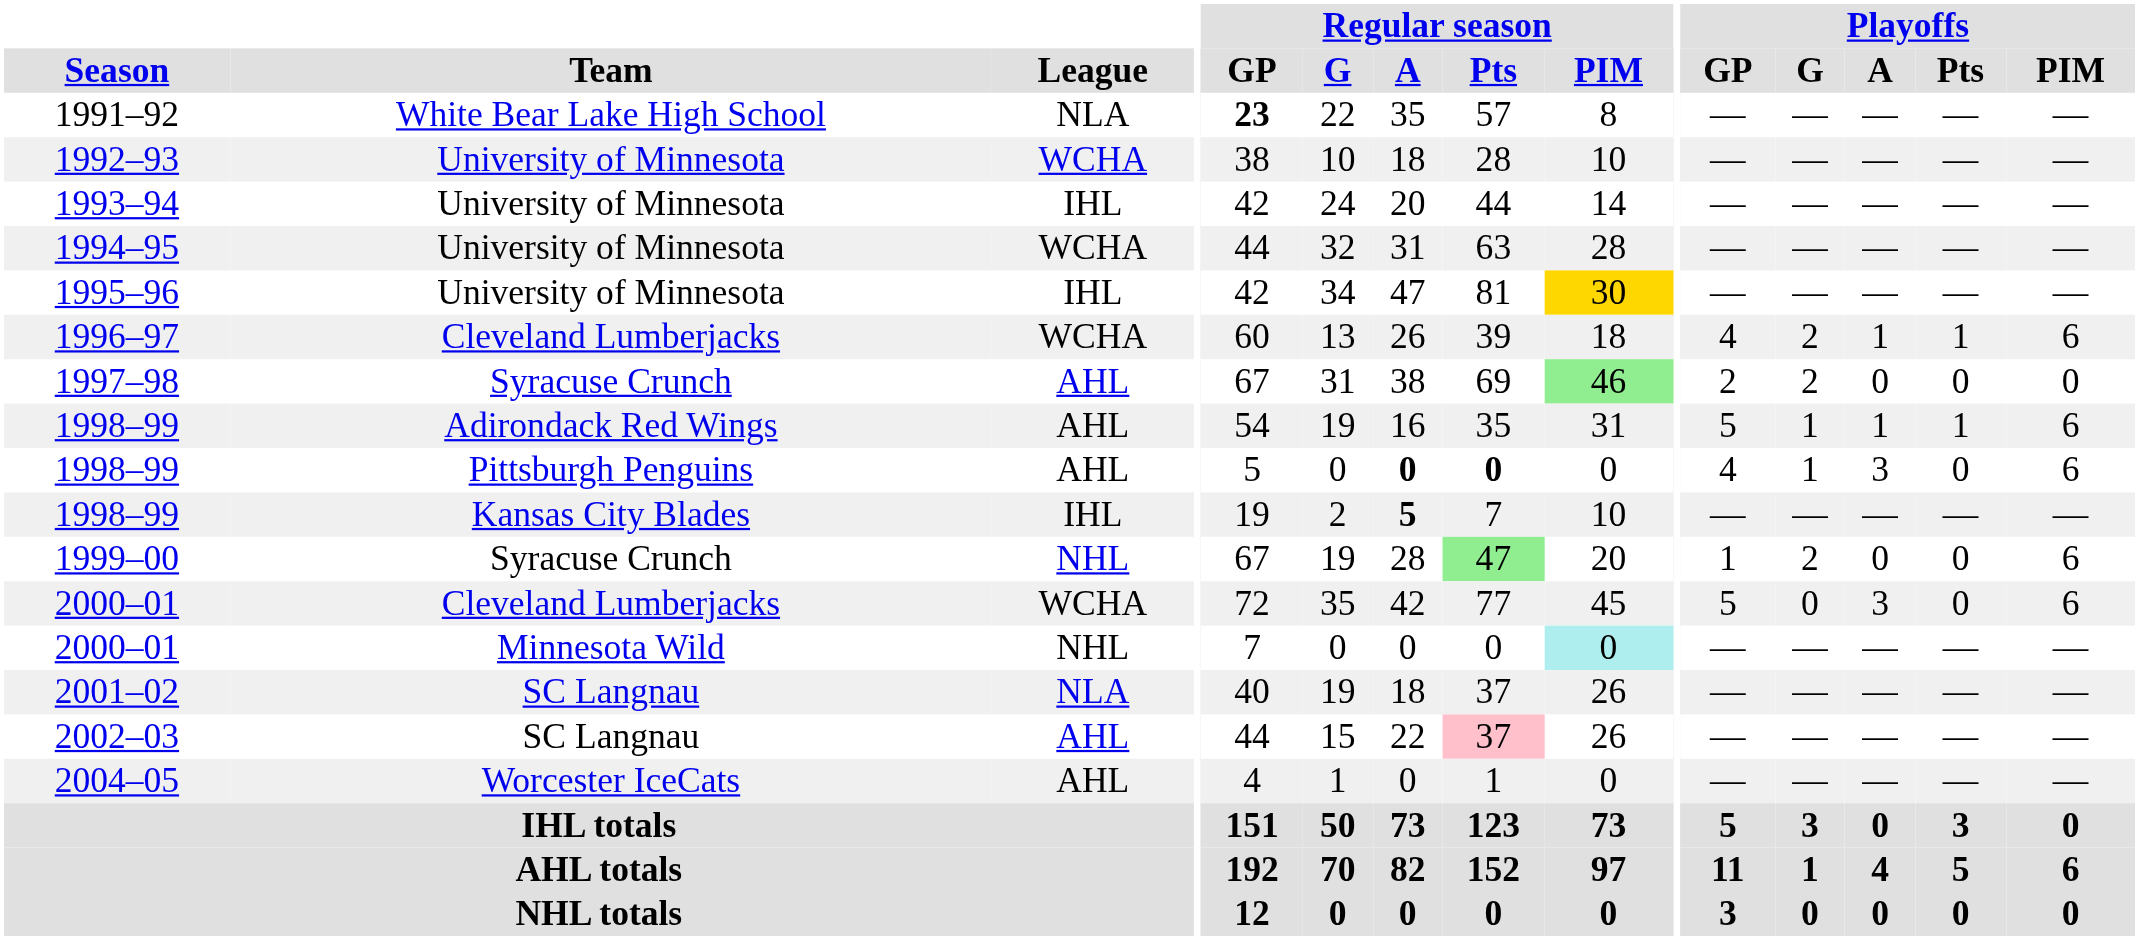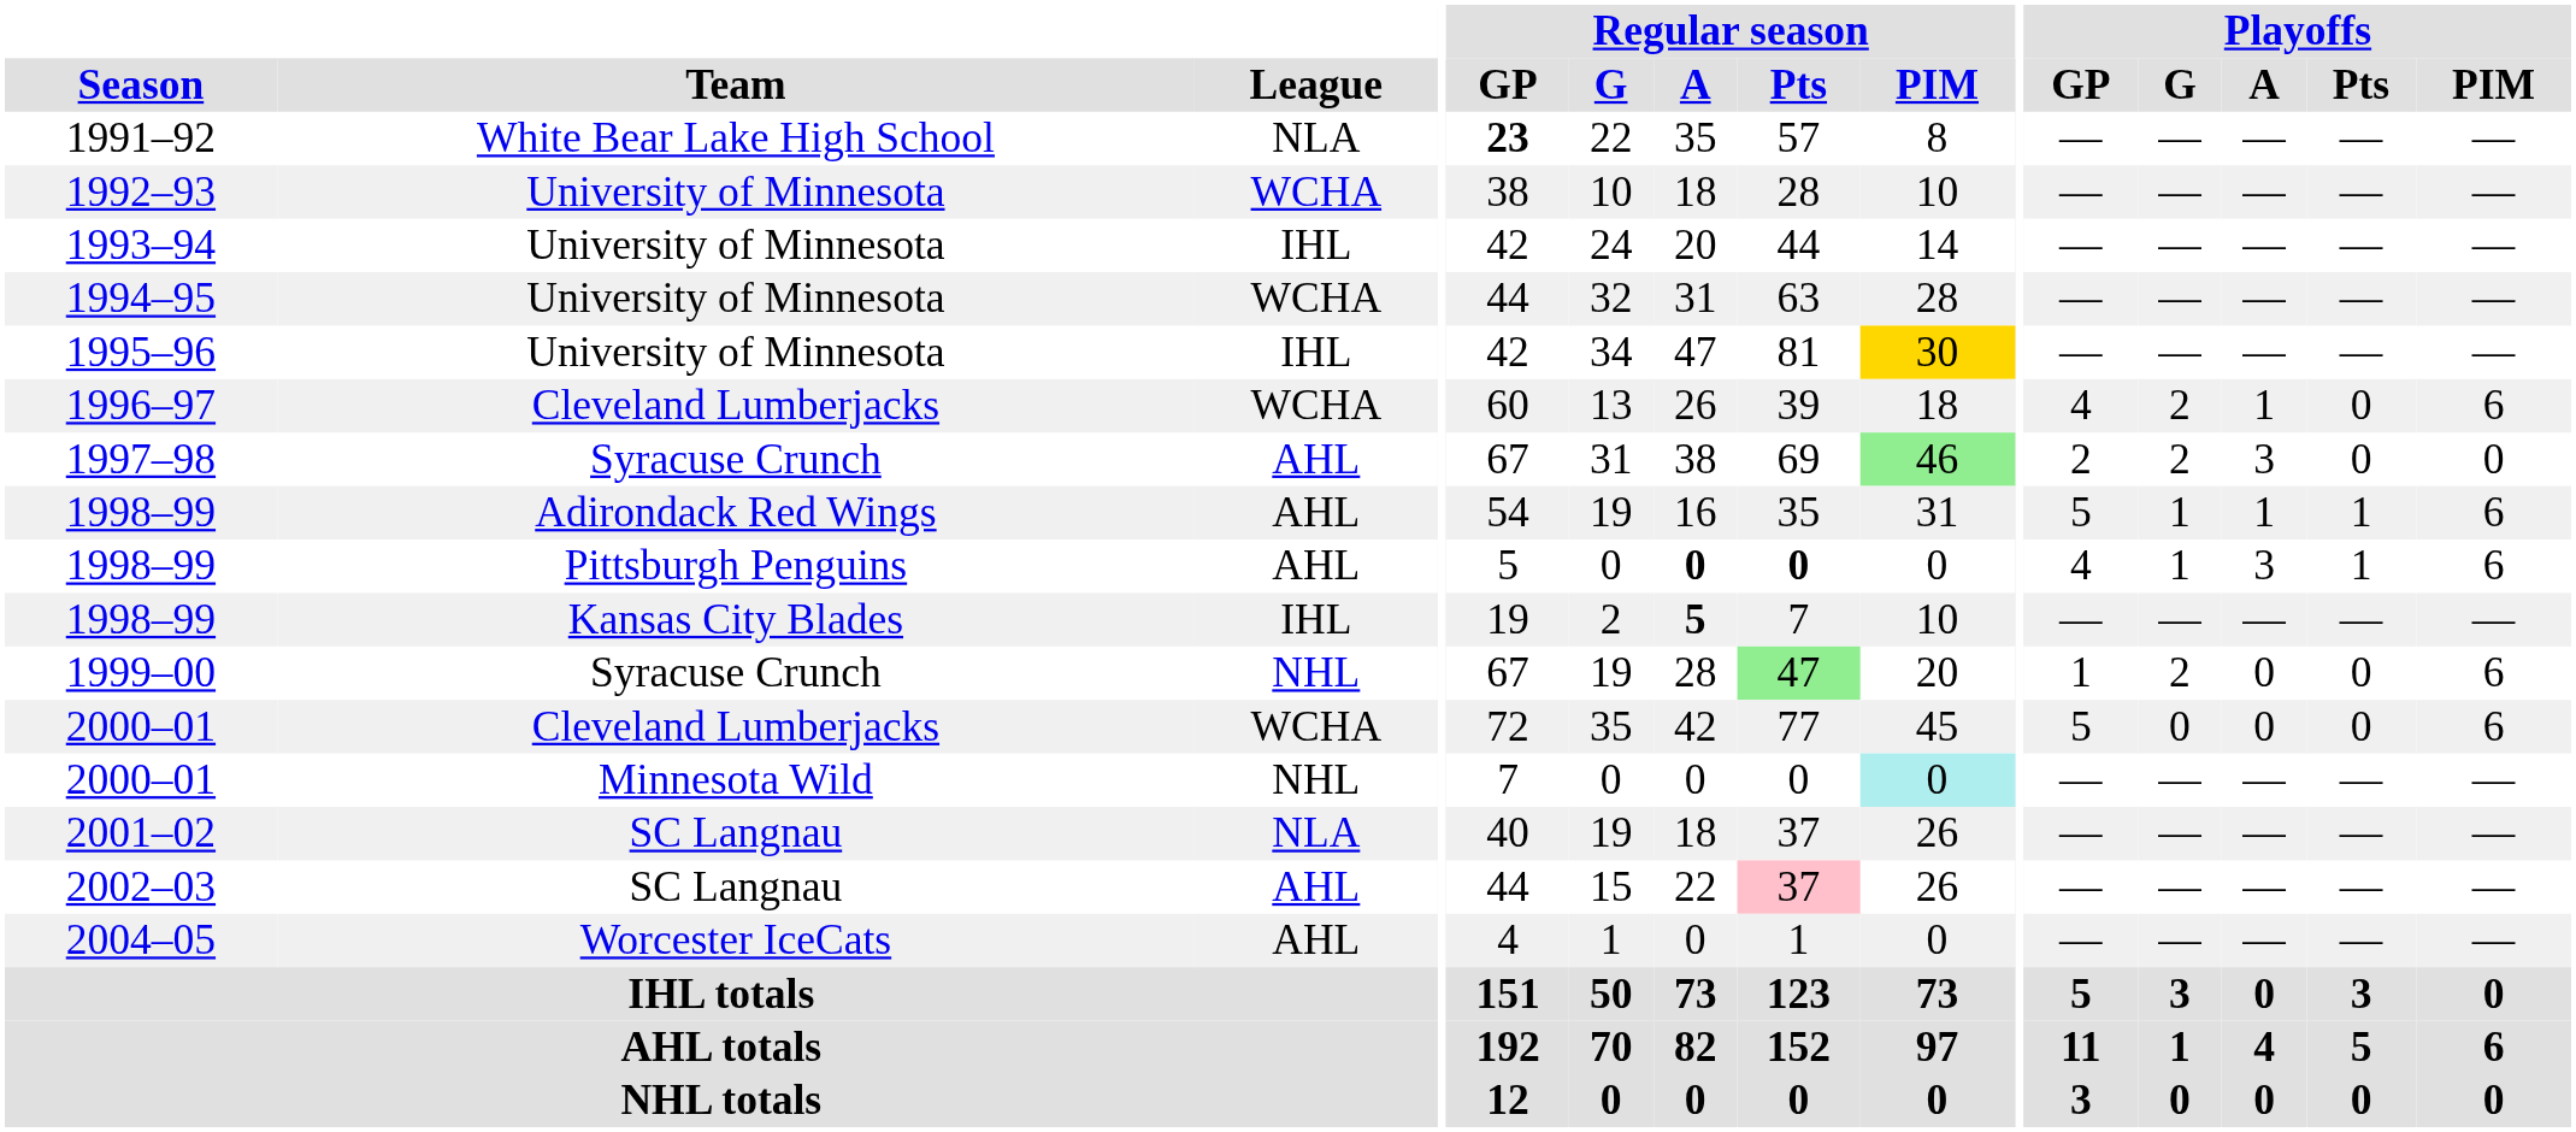 <table border="0" cellpadding="1" cellspacing="0" style="text-align:center; width:60em">
 <tr bgcolor="#e0e0e0">
 <th colspan="3" bgcolor="#ffffff"></th>
 <th rowspan="99" bgcolor="#ffffff"></th>
 <th colspan="5"><a href='#'>Regular season</a></th>
 <th rowspan="99" bgcolor="#ffffff"></th>
 <th colspan="5"><a href='#'>Playoffs</a></th>
 </tr>
 <tr bgcolor="#e0e0e0">
 <th><a href='#'>Season</a></th>
 <th>Team</th>
 <th>League</th>
 <th>GP</th>
 <th><a href='#'>G</a></th>
 <th><a href='#'>A</a></th>
 <th><a href='#'>Pts</a></th>
 <th><a href='#'>PIM</a></th>
 <th>GP</th>
 <th>G</th>
 <th>A</th>
 <th>Pts</th>
 <th>PIM</th>
 </tr>
 <tr>
 <td>1991–92</td>
 <td><a href='#'>White Bear Lake High School</a></td>
 <td>NLA</td>
 <td><strong>23</strong></td>
 <td>22</td>
 <td>35</td>
 <td>57</td>
 <td>8</td>
 <td>—</td>
 <td>—</td>
 <td>—</td>
 <td>—</td>
 <td>—</td>
 </tr>
 <tr bgcolor="#f0f0f0">
 <td><a href='#'>1992–93</a></td>
 <td><a href='#'>University of Minnesota</a></td>
 <td><a href='#'>WCHA</a></td>
 <td>38</td>
 <td>10</td>
 <td>18</td>
 <td>28</td>
 <td>10</td>
 <td>—</td>
 <td>—</td>
 <td>—</td>
 <td>—</td>
 <td>—</td>
 </tr>
 <tr>
 <td><a href='#'>1993–94</a></td>
 <td>University of Minnesota</td>
 <td>IHL</td>
 <td>42</td>
 <td>24</td>
 <td>20</td>
 <td>44</td>
 <td>14</td>
 <td>—</td>
 <td>—</td>
 <td>—</td>
 <td>—</td>
 <td>—</td>
 </tr>
 <tr bgcolor="#f0f0f0">
 <td><a href='#'>1994–95</a></td>
 <td>University of Minnesota</td>
 <td>WCHA</td>
 <td>44</td>
 <td>32</td>
 <td>31</td>
 <td>63</td>
 <td>28</td>
 <td>—</td>
 <td>—</td>
 <td>—</td>
 <td>—</td>
 <td>—</td>
 </tr>
 <tr>
 <td><a href='#'>1995–96</a></td>
 <td>University of Minnesota</td>
 <td>IHL</td>
 <td>42</td>
 <td>34</td>
 <td>47</td>
 <td>81</td>
 <td style="background: gold;">30</td>
 <td>—</td>
 <td>—</td>
 <td>—</td>
 <td>—</td>
 <td>—</td>
 </tr>
 <tr bgcolor="#f0f0f0">
 <td><a href='#'>1996–97</a></td>
 <td><a href='#'>Cleveland Lumberjacks</a></td>
 <td>WCHA</td>
 <td>60</td>
 <td>13</td>
 <td>26</td>
 <td>39</td>
 <td>18</td>
 <td>4</td>
 <td>2</td>
 <td>1</td>
-<td>1</td>
+<td>0</td>
 <td>6</td>
 </tr>
 <tr>
 <td><a href='#'>1997–98</a></td>
 <td><a href='#'>Syracuse Crunch</a></td>
 <td><a href='#'>AHL</a></td>
 <td>67</td>
 <td>31</td>
 <td>38</td>
 <td>69</td>
 <td style="background: lightgreen;">46</td>
 <td>2</td>
 <td>2</td>
-<td>0</td>
+<td>3</td>
 <td>0</td>
 <td>0</td>
 </tr>
 <tr bgcolor="#f0f0f0">
 <td><a href='#'>1998–99</a></td>
 <td><a href='#'>Adirondack Red Wings</a></td>
 <td>AHL</td>
 <td>54</td>
 <td>19</td>
 <td>16</td>
 <td>35</td>
 <td>31</td>
 <td>5</td>
 <td>1</td>
 <td>1</td>
 <td>1</td>
 <td>6</td>
 </tr>
 <tr>
 <td><a href='#'>1998–99</a></td>
 <td><a href='#'>Pittsburgh Penguins</a></td>
 <td>AHL</td>
 <td>5</td>
 <td>0</td>
 <td><strong>0</strong></td>
 <td><strong>0</strong></td>
 <td>0</td>
 <td>4</td>
 <td>1</td>
 <td>3</td>
-<td>0</td>
+<td>1</td>
 <td>6</td>
 </tr>
 <tr bgcolor="#f0f0f0">
 <td><a href='#'>1998–99</a></td>
 <td><a href='#'>Kansas City Blades</a></td>
 <td>IHL</td>
 <td>19</td>
 <td>2</td>
 <td><strong>5</strong></td>
 <td>7</td>
 <td>10</td>
 <td>—</td>
 <td>—</td>
 <td>—</td>
 <td>—</td>
 <td>—</td>
 </tr>
 <tr>
 <td><a href='#'>1999–00</a></td>
 <td>Syracuse Crunch</td>
 <td><a href='#'>NHL</a></td>
 <td>67</td>
 <td>19</td>
 <td>28</td>
 <td style="background: lightgreen;">47</td>
 <td>20</td>
 <td>1</td>
 <td>2</td>
 <td>0</td>
 <td>0</td>
 <td>6</td>
 </tr>
 <tr bgcolor="#f0f0f0">
 <td><a href='#'>2000–01</a></td>
 <td><a href='#'>Cleveland Lumberjacks</a></td>
 <td>WCHA</td>
 <td>72</td>
 <td>35</td>
 <td>42</td>
 <td>77</td>
 <td>45</td>
 <td>5</td>
 <td>0</td>
-<td>3</td>
+<td>0</td>
 <td>0</td>
 <td>6</td>
 </tr>
 <tr>
 <td><a href='#'>2000–01</a></td>
 <td><a href='#'>Minnesota Wild</a></td>
 <td>NHL</td>
 <td>7</td>
 <td>0</td>
 <td>0</td>
 <td>0</td>
 <td style="background: paleturquoise;">0</td>
 <td>—</td>
 <td>—</td>
 <td>—</td>
 <td>—</td>
 <td>—</td>
 </tr>
 <tr bgcolor="#f0f0f0">
 <td><a href='#'>2001–02</a></td>
 <td><a href='#'>SC Langnau</a></td>
 <td><a href='#'>NLA</a></td>
 <td>40</td>
 <td>19</td>
 <td>18</td>
 <td>37</td>
 <td>26</td>
 <td>—</td>
 <td>—</td>
 <td>—</td>
 <td>—</td>
 <td>—</td>
 </tr>
 <tr>
 <td><a href='#'>2002–03</a></td>
 <td>SC Langnau</td>
 <td><a href='#'>AHL</a></td>
 <td>44</td>
 <td>15</td>
 <td>22</td>
 <td style="background: pink;">37</td>
 <td>26</td>
 <td>—</td>
 <td>—</td>
 <td>—</td>
 <td>—</td>
 <td>—</td>
 </tr>
 <tr bgcolor="#f0f0f0">
 <td><a href='#'>2004–05</a></td>
 <td><a href='#'>Worcester IceCats</a></td>
 <td>AHL</td>
 <td>4</td>
 <td>1</td>
 <td>0</td>
 <td>1</td>
 <td>0</td>
 <td>—</td>
 <td>—</td>
 <td>—</td>
 <td>—</td>
 <td>—</td>
 </tr>
 <tr bgcolor="#e0e0e0">
 <th colspan="3">IHL totals</th>
 <th>151</th>
 <th>50</th>
 <th>73</th>
 <th>123</th>
 <th>73</th>
 <th>5</th>
 <th>3</th>
 <th>0</th>
 <th>3</th>
 <th>0</th>
 </tr>
 <tr bgcolor="#e0e0e0">
 <th colspan="3">AHL totals</th>
 <th>192</th>
 <th>70</th>
 <th>82</th>
 <th>152</th>
 <th>97</th>
 <th>11</th>
 <th>1</th>
 <th>4</th>
 <th>5</th>
 <th>6</th>
 </tr>
 <tr bgcolor="#e0e0e0">
 <th colspan="3">NHL totals</th>
 <th>12</th>
 <th>0</th>
 <th>0</th>
 <th>0</th>
 <th>0</th>
 <th>3</th>
 <th>0</th>
 <th>0</th>
 <th>0</th>
 <th>0</th>
 </tr>
 </table>
